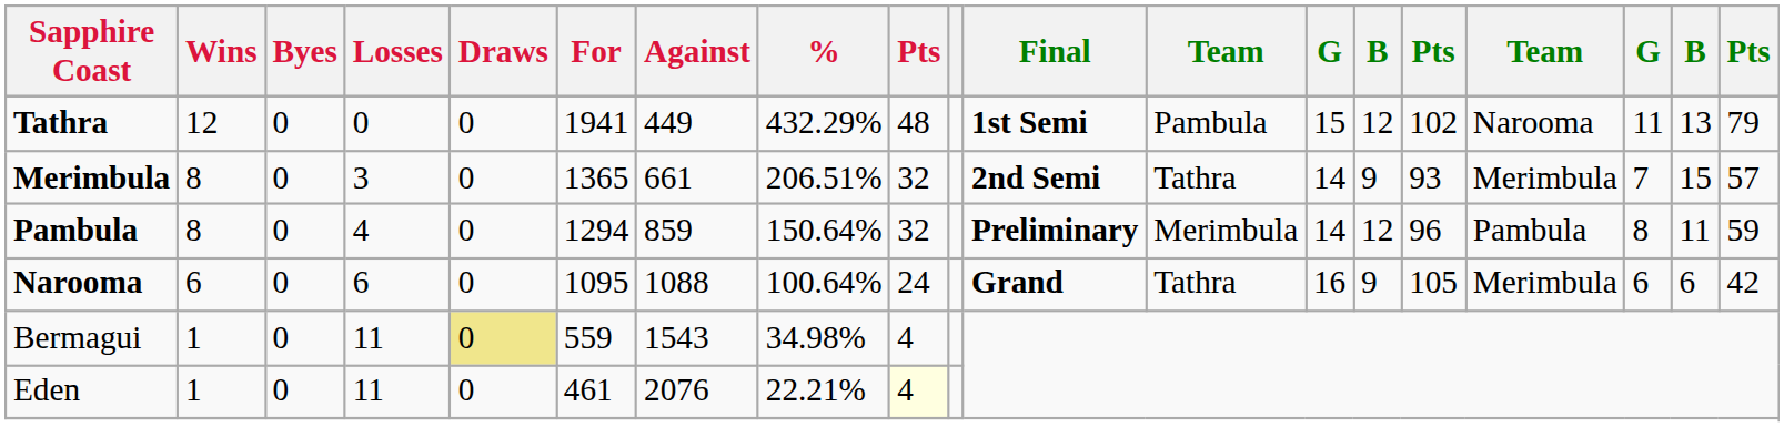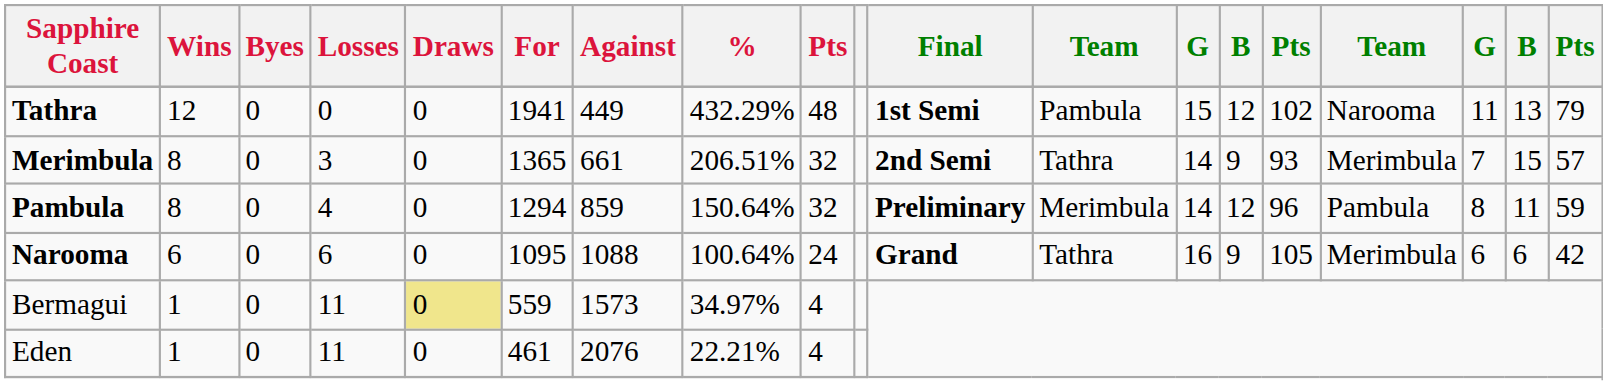 <table style="font-size: 85%; text-align: left;" class="wikitable">
 <tr>
 <th style="color:crimson">Sapphire Coast</th>
 <th style="color:crimson">Wins</th>
 <th style="color:crimson">Byes</th>
 <th style="color:crimson">Losses</th>
 <th style="color:crimson">Draws</th>
 <th style="color:crimson">For</th>
 <th style="color:crimson">Against</th>
 <th style="color:crimson">%</th>
 <th style="color:crimson">Pts</th>
 <th></th>
 <th style="color:green">Final</th>
 <th style="color:green">Team</th>
 <th style="color:green">G</th>
 <th style="color:green">B</th>
 <th style="color:green">Pts</th>
 <th style="color:green">Team</th>
 <th style="color:green">G</th>
 <th style="color:green">B</th>
 <th style="color:green">Pts</th>
 </tr>
 <tr>
 </tr>
 <tr>
 </tr>
 <tr>
 <td><strong>	Tathra	</strong></td>
 <td>12</td>
 <td>0</td>
 <td>0</td>
 <td>0</td>
 <td>1941</td>
 <td>449</td>
 <td>432.29%</td>
 <td>48</td>
 <td></td>
 <td><strong>1st Semi</strong></td>
 <td>Pambula</td>
 <td>15</td>
 <td>12</td>
 <td>102</td>
 <td>Narooma</td>
 <td>11</td>
 <td>13</td>
 <td>79</td>
 </tr>
 <tr>
 <td><strong>	Merimbula	</strong></td>
 <td>8</td>
 <td>0</td>
 <td>3</td>
 <td>0</td>
 <td>1365</td>
 <td>661</td>
 <td>206.51%</td>
 <td>32</td>
 <td></td>
 <td><strong>2nd Semi</strong></td>
 <td>Tathra</td>
 <td>14</td>
 <td>9</td>
 <td>93</td>
 <td>Merimbula</td>
 <td>7</td>
 <td>15</td>
 <td>57</td>
 </tr>
 <tr>
 <td><strong>	Pambula	</strong></td>
 <td>8</td>
 <td>0</td>
 <td>4</td>
 <td>0</td>
 <td>1294</td>
 <td>859</td>
 <td>150.64%</td>
 <td>32</td>
 <td></td>
 <td><strong>Preliminary</strong></td>
 <td>Merimbula</td>
 <td>14</td>
 <td>12</td>
 <td>96</td>
 <td>Pambula</td>
 <td>8</td>
 <td>11</td>
 <td>59</td>
 </tr>
 <tr>
 <td><strong>	Narooma	</strong></td>
 <td>6</td>
 <td>0</td>
 <td>6</td>
 <td>0</td>
 <td>1095</td>
 <td>1088</td>
 <td>100.64%</td>
 <td>24</td>
 <td></td>
 <td><strong>Grand</strong></td>
 <td>Tathra</td>
 <td>16</td>
 <td>9</td>
 <td>105</td>
 <td>Merimbula</td>
 <td>6</td>
 <td>6</td>
 <td>42</td>
 </tr>
 <tr>
 <td>Bermagui</td>
 <td>1</td>
 <td>0</td>
 <td>11</td>
 <td style="background: khaki;">0</td>
 <td>559</td>
-<td>1543</td>
-<td>34.98%</td>
+<td>1573</td>
+<td>34.97%</td>
 <td>4</td>
 <td></td>
 </tr>
 <tr>
 <td>Eden</td>
 <td>1</td>
 <td>0</td>
 <td>11</td>
 <td>0</td>
 <td>461</td>
 <td>2076</td>
 <td>22.21%</td>
-<td style="background: lightyellow;">4</td>
+<td>4</td>
 <td></td>
 </tr>
 <tr>
 </tr>
 </table>
